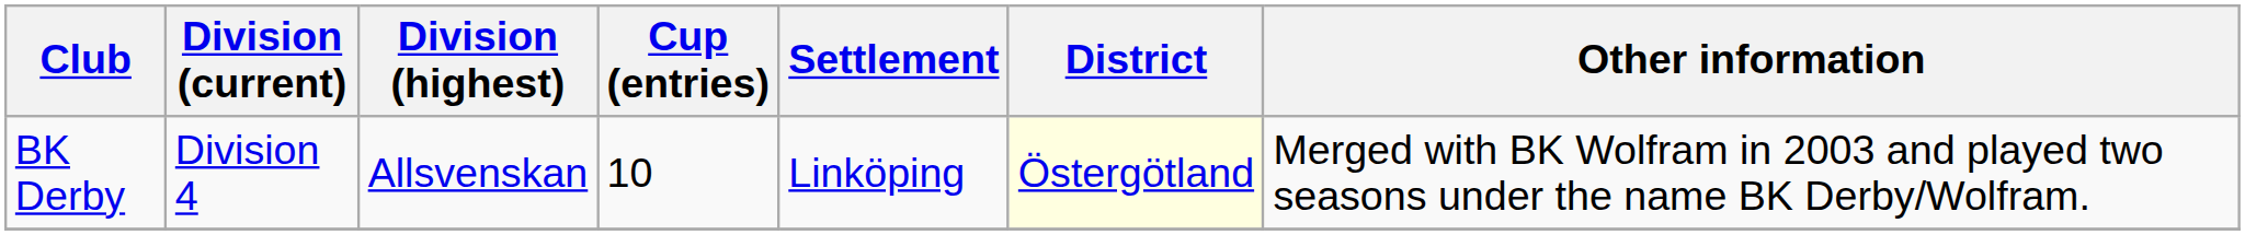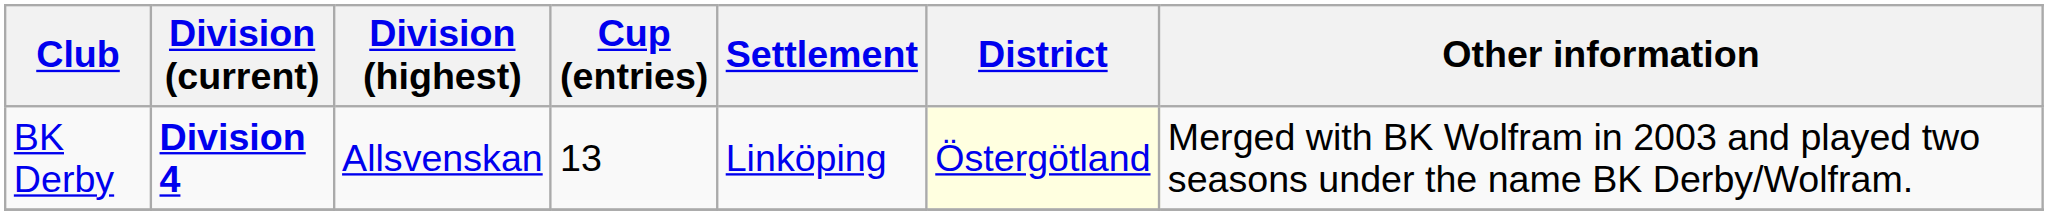 <table class="wikitable" style="text-align:left">
 <tr>
 <th style= width="180px"><a href='#'>Club</a></th>
 <th style= width="80px"><a href='#'>Division</a><br> (current)</th>
 <th style= width="80px"><a href='#'>Division</a><br> (highest)</th>
 <th style= width="60px"><a href='#'>Cup</a><br> (entries)</th>
 <th style= width="110px"><a href='#'>Settlement</a></th>
 <th style= width="110px"><a href='#'>District</a></th>
 <th style= width="230px">Other information</th>
 </tr>
 <tr>
 <td><a href='#'>BK Derby</a></td>
-<td><a href='#'>Division 4</a></td>
+<td><strong><a href='#'>Division 4</a></strong></td>
 <td><a href='#'>Allsvenskan</a></td>
-<td>10</td>
+<td>13</td>
 <td><a href='#'>Linköping</a></td>
 <td style="background: lightyellow;"><a href='#'>Östergötland</a></td>
 <td>Merged with BK Wolfram in 2003 and played two seasons under the name BK Derby/Wolfram.</td>
 </tr>
 <tr>
 </tr>
 </table>
